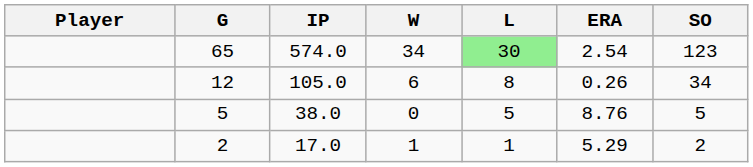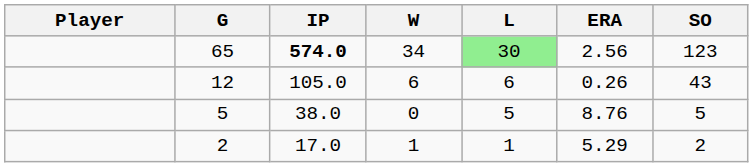 <table class="wikitable sortable">
 <tr>
 <th bgcolor="#DDDDFF" width="16%">Player</th>
 <th bgcolor="#DDDDFF" width="9%">G</th>
 <th bgcolor="#DDDDFF" width="9%">IP</th>
 <th bgcolor="#DDDDFF" width="9%">W</th>
 <th bgcolor="#DDDDFF" width="9%">L</th>
 <th bgcolor="#DDDDFF" width="9%">ERA</th>
 <th bgcolor="#DDDDFF" width="9%">SO</th>
 </tr>
 <tr align="center">
 <td></td>
 <td>65</td>
-<td>574.0</td>
+<td><strong>574.0</strong></td>
 <td>34</td>
 <td style="background: lightgreen;">30</td>
-<td>2.54</td>
+<td>2.56</td>
 <td>123</td>
 </tr>
 <tr align="center">
 <td></td>
 <td>12</td>
 <td>105.0</td>
 <td>6</td>
-<td>8</td>
+<td>6</td>
 <td>0.26</td>
-<td>34</td>
+<td>43</td>
 </tr>
 <tr align="center">
 <td></td>
 <td>5</td>
 <td>38.0</td>
 <td>0</td>
 <td>5</td>
 <td>8.76</td>
 <td>5</td>
 </tr>
 <tr align="center">
 <td></td>
 <td>2</td>
 <td>17.0</td>
 <td>1</td>
 <td>1</td>
 <td>5.29</td>
 <td>2</td>
 </tr>
 </table>
